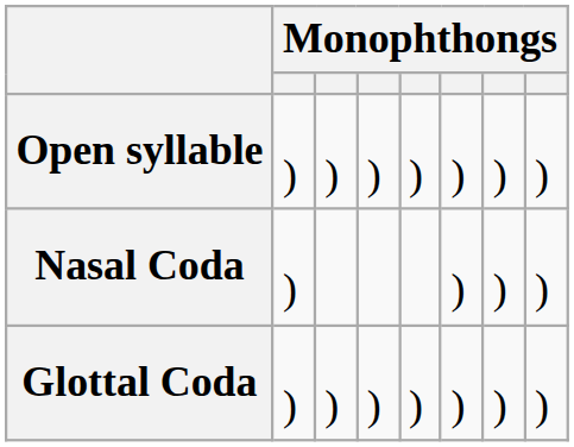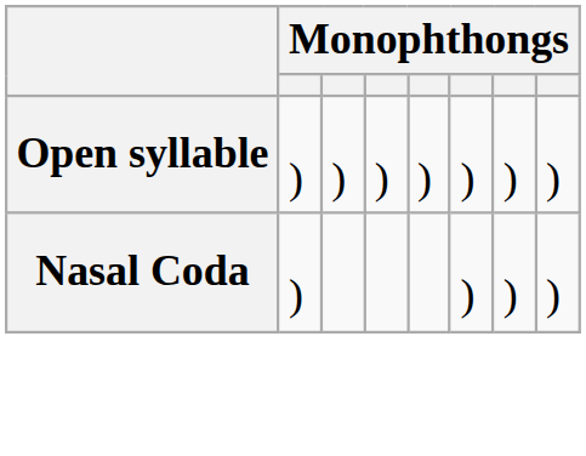 <table class="wikitable">
 <tr>
 <th rowspan="2"></th>
 <th colspan="7">Monophthongs</th>
 </tr>
 <tr>
 <th></th>
 <th></th>
 <th></th>
 <th></th>
 <th></th>
 <th></th>
 <th></th>
 </tr>
 <tr>
 <th>Open syllable</th>
 <td><br>)</td>
 <td><br>)</td>
 <td><br>)</td>
 <td><br>)</td>
 <td><br>)</td>
 <td><br>)</td>
 <td><br>)</td>
 </tr>
 <tr>
 <th>Nasal Coda </th>
 <td><br>)</td>
 <td></td>
 <td></td>
 <td></td>
 <td><br>)</td>
 <td><br>)</td>
 <td><br>)</td>
 </tr>
-<tr>
-<th>Glottal Coda </th>
-<td><br>)</td>
-<td><br>)</td>
-<td><br>)</td>
-<td><br>)</td>
-<td><br>)</td>
-<td><br>)</td>
-<td><br>)</td>
-</tr>
 </table>
